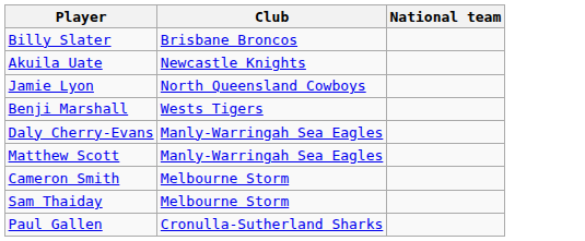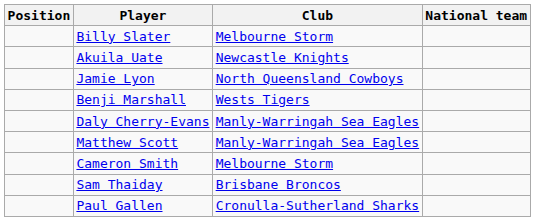 <table class="wikitable collapsible collapsed">
 <tr>
+<th>Position</th>
 <th>Player</th>
 <th>Club</th>
 <th>National team</th>
 </tr>
 <tr>
+<td></td>
 <td> <a href='#'>Billy Slater</a></td>
-<td> <a href='#'>Brisbane Broncos</a></td>
+<td> <a href='#'>Melbourne Storm</a></td>
 <td></td>
 </tr>
 <tr>
+<td></td>
 <td> <a href='#'>Akuila Uate</a></td>
 <td> <a href='#'>Newcastle Knights</a></td>
 <td></td>
 </tr>
 <tr>
+<td></td>
 <td> <a href='#'>Jamie Lyon</a></td>
 <td> <a href='#'>North Queensland Cowboys</a></td>
 <td></td>
 </tr>
 <tr>
+<td></td>
 <td> <a href='#'>Benji Marshall</a></td>
 <td> <a href='#'>Wests Tigers</a></td>
 <td></td>
 </tr>
 <tr>
+<td></td>
 <td> <a href='#'>Daly Cherry-Evans</a></td>
 <td> <a href='#'>Manly-Warringah Sea Eagles</a></td>
 <td></td>
 </tr>
 <tr>
+<td></td>
 <td> <a href='#'>Matthew Scott</a></td>
 <td> <a href='#'>Manly-Warringah Sea Eagles</a></td>
 <td></td>
 </tr>
 <tr>
+<td></td>
 <td> <a href='#'>Cameron Smith</a></td>
 <td> <a href='#'>Melbourne Storm</a></td>
 <td></td>
 </tr>
 <tr>
+<td></td>
 <td> <a href='#'>Sam Thaiday</a></td>
-<td> <a href='#'>Melbourne Storm</a></td>
+<td> <a href='#'>Brisbane Broncos</a></td>
 <td></td>
 </tr>
 <tr>
+<td></td>
 <td> <a href='#'>Paul Gallen</a></td>
 <td> <a href='#'>Cronulla-Sutherland Sharks</a></td>
 <td></td>
 </tr>
 </table>
